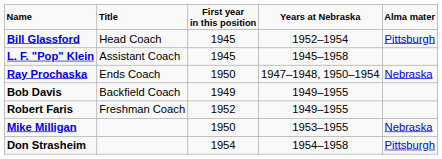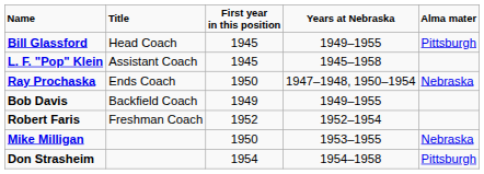 <table class="wikitable">
 <tr style="font-size:smaller">
 <td><strong>Name</strong></td>
 <td><strong>Title</strong></td>
 <td align="center"><strong>First year<br>in this position</strong></td>
 <td align="center"><strong>Years at Nebraska</strong></td>
 <td><strong>Alma mater</strong></td>
 </tr>
 <tr>
 <td><strong><a href='#'>Bill Glassford</a></strong></td>
 <td>Head Coach</td>
 <td align="center">1945</td>
-<td align="center">1952–1954</td>
+<td align="center">1949–1955</td>
 <td><a href='#'>Pittsburgh</a></td>
 </tr>
 <tr>
 <td><strong><a href='#'>L. F. "Pop" Klein</a></strong></td>
 <td>Assistant Coach</td>
 <td align="center">1945</td>
 <td align="center">1945–1958</td>
 <td></td>
 </tr>
 <tr>
 <td><strong><a href='#'>Ray Prochaska</a></strong></td>
 <td>Ends Coach</td>
 <td align="center">1950</td>
 <td align="center">1947–1948, 1950–1954</td>
 <td><a href='#'>Nebraska</a></td>
 </tr>
 <tr>
 <td><strong>Bob Davis</strong></td>
 <td>Backfield Coach</td>
 <td align="center">1949</td>
 <td align="center">1949–1955</td>
 <td></td>
 </tr>
 <tr>
 <td><strong>Robert Faris</strong></td>
 <td>Freshman Coach</td>
 <td align="center">1952</td>
-<td align="center">1949–1955</td>
+<td align="center">1952–1954</td>
 <td></td>
 </tr>
 <tr>
 <td><strong><a href='#'>Mike Milligan</a></strong></td>
 <td></td>
 <td align="center">1950</td>
 <td align="center">1953–1955</td>
 <td><a href='#'>Nebraska</a></td>
 </tr>
 <tr>
 <td><strong>Don Strasheim</strong></td>
 <td></td>
 <td align="center">1954</td>
 <td align="center">1954–1958</td>
 <td><a href='#'>Pittsburgh</a></td>
 </tr>
 </table>
